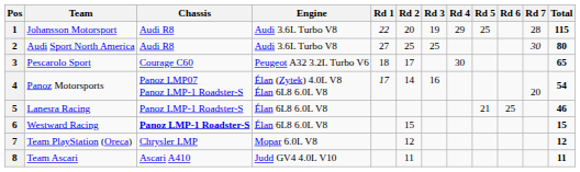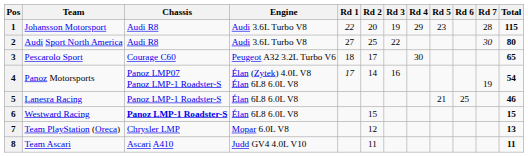 <table class="wikitable" style="font-size: 90%;">
 <tr>
 <th>Pos</th>
 <th>Team</th>
 <th>Chassis</th>
 <th>Engine</th>
 <th>Rd 1</th>
 <th>Rd 2</th>
 <th>Rd 3</th>
 <th>Rd 4</th>
 <th>Rd 5</th>
 <th>Rd 6</th>
 <th>Rd 7</th>
 <th>Total</th>
 </tr>
 <tr>
 <th>1</th>
 <td> <a href='#'>Johansson Motorsport</a></td>
 <td><a href='#'>Audi R8</a></td>
 <td><a href='#'>Audi</a> 3.6L Turbo V8</td>
 <td align=center><em>22</em></td>
 <td align=center>20</td>
 <td align=center>19</td>
 <td align=center>29</td>
-<td align=center>25</td>
+<td align=center>23</td>
 <td></td>
 <td align=center>28</td>
 <td align=center><strong>115</strong></td>
 </tr>
 <tr>
 <th>2</th>
 <td> <a href='#'>Audi</a> <a href='#'>Sport North America</a></td>
 <td><a href='#'>Audi R8</a></td>
 <td><a href='#'>Audi</a> 3.6L Turbo V8</td>
 <td align=center>27</td>
 <td align=center>25</td>
-<td align=center>25</td>
+<td align=center>22</td>
 <td></td>
 <td></td>
 <td></td>
 <td align=center><em>30</em></td>
 <td align=center><strong>80</strong></td>
 </tr>
 <tr>
 <th>3</th>
 <td> <a href='#'>Pescarolo Sport</a></td>
 <td><a href='#'>Courage C60</a></td>
 <td><a href='#'>Peugeot</a> A32 3.2L Turbo V6</td>
 <td align=center>18</td>
 <td align=center>17</td>
 <td></td>
 <td align=center>30</td>
 <td></td>
 <td></td>
 <td></td>
 <td align=center><strong>65</strong></td>
 </tr>
 <tr>
 <th>4</th>
 <td> <a href='#'>Panoz</a> Motorsports</td>
 <td><a href='#'>Panoz LMP07</a><br><a href='#'>Panoz LMP-1 Roadster-S</a></td>
 <td><a href='#'>Élan</a> (<a href='#'>Zytek</a>) 4.0L V8<br><a href='#'>Élan</a> 6L8 6.0L V8</td>
 <td align=center><em>17</em><br><br></td>
 <td align=center>14<br><br></td>
 <td align=center>16<br><br></td>
 <td></td>
 <td></td>
 <td></td>
-<td align=center><br>20</td>
+<td align=center><br>19</td>
 <td align=center><strong>54</strong></td>
 </tr>
 <tr>
 <th>5</th>
 <td> <a href='#'>Lanesra Racing</a></td>
 <td><a href='#'>Panoz LMP-1 Roadster-S</a></td>
 <td><a href='#'>Élan</a> 6L8 6.0L V8</td>
 <td></td>
 <td></td>
 <td></td>
 <td></td>
 <td align=center>21</td>
 <td align=center>25</td>
 <td></td>
 <td align=center><strong>46</strong></td>
 </tr>
 <tr>
 <th>6</th>
 <td> <a href='#'>Westward Racing</a></td>
 <td><strong><a href='#'>Panoz LMP-1 Roadster-S</a></strong></td>
 <td><a href='#'>Élan</a> 6L8 6.0L V8</td>
 <td></td>
 <td align=center>15</td>
 <td></td>
 <td></td>
 <td></td>
 <td></td>
 <td></td>
 <td align=center><strong>15</strong></td>
 </tr>
 <tr>
 <th>7</th>
 <td> <a href='#'>Team PlayStation</a> (<a href='#'>Oreca</a>)</td>
 <td><a href='#'>Chrysler LMP</a></td>
 <td><a href='#'>Mopar</a> 6.0L V8</td>
 <td></td>
 <td align=center>12</td>
 <td></td>
 <td></td>
 <td></td>
 <td></td>
 <td></td>
-<td align=center><strong>12</strong></td>
+<td align=center><strong>13</strong></td>
 </tr>
 <tr>
 <th>8</th>
 <td> <a href='#'>Team Ascari</a></td>
 <td><a href='#'>Ascari</a> <a href='#'>A410</a></td>
 <td><a href='#'>Judd</a> GV4 4.0L V10</td>
 <td></td>
 <td align=center>11</td>
 <td></td>
 <td></td>
 <td></td>
 <td></td>
 <td></td>
 <td align=center><strong>11</strong></td>
 </tr>
 </table>
